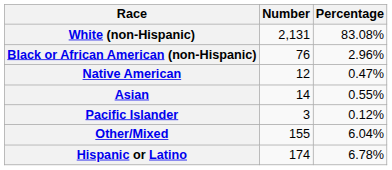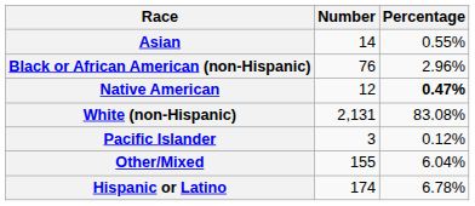 <table class="wikitable" style="text-align:right">
 <tr>
 <th scope="col">Race</th>
 <th scope="col">Number</th>
 <th scope="col">Percentage</th>
 </tr>
 <tr>
-<th scope="row"><a href='#'>White</a> (non-Hispanic)</th>
-<td>2,131</td>
-<td>83.08%</td>
+<th scope="row"><a href='#'>Asian</a></th>
+<td>14</td>
+<td>0.55%</td>
 </tr>
 <tr>
 <th scope="row"><a href='#'>Black or African American</a> (non-Hispanic)</th>
 <td>76</td>
 <td>2.96%</td>
 </tr>
 <tr>
 <th scope="row"><a href='#'>Native American</a></th>
 <td>12</td>
-<td>0.47%</td>
+<td><strong>0.47%</strong></td>
 </tr>
 <tr>
-<th scope="row"><a href='#'>Asian</a></th>
-<td>14</td>
-<td>0.55%</td>
+<th scope="row"><a href='#'>White</a> (non-Hispanic)</th>
+<td>2,131</td>
+<td>83.08%</td>
 </tr>
 <tr>
 <th scope="row"><a href='#'>Pacific Islander</a></th>
 <td>3</td>
 <td>0.12%</td>
 </tr>
 <tr>
 <th scope="row"><a href='#'>Other/Mixed</a></th>
 <td>155</td>
 <td>6.04%</td>
 </tr>
 <tr>
 <th scope="row"><a href='#'>Hispanic</a> or <a href='#'>Latino</a></th>
 <td>174</td>
 <td>6.78%</td>
 </tr>
 </table>
